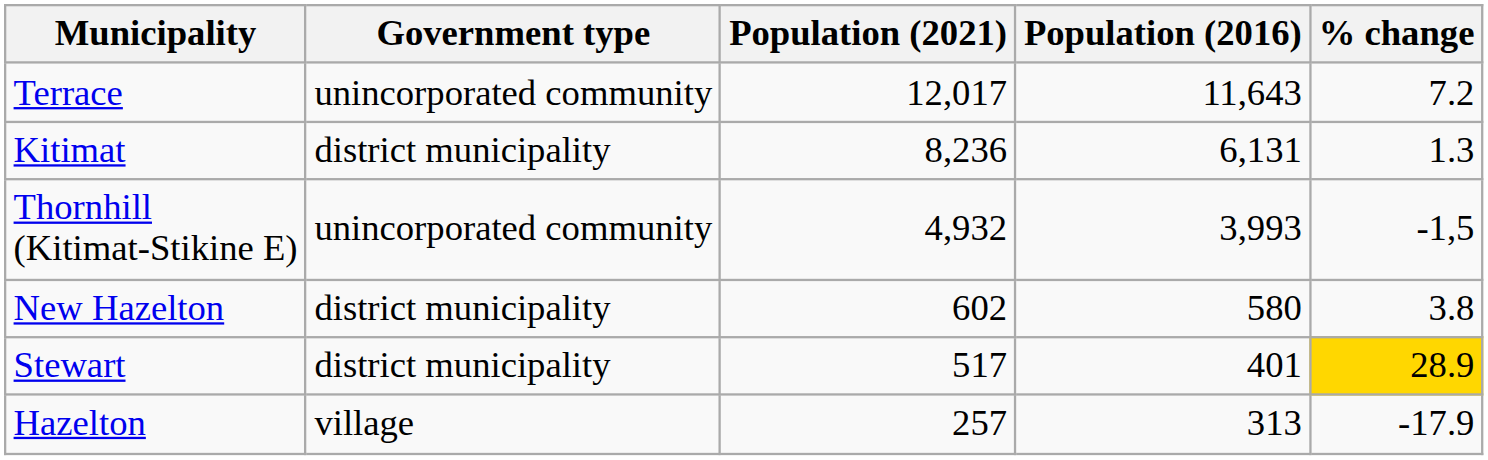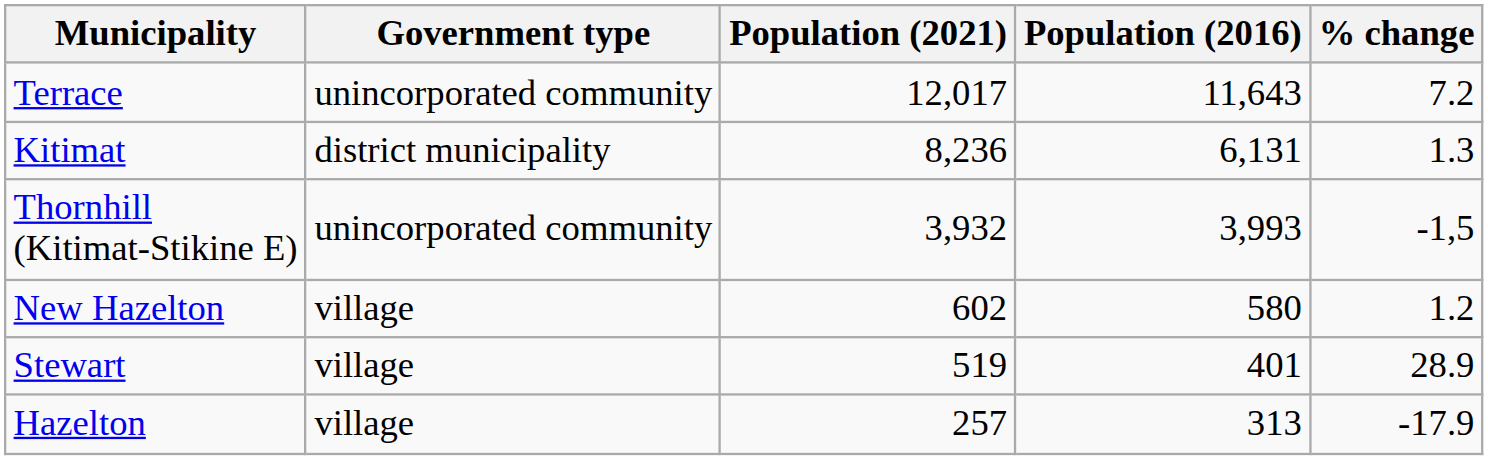 <table class="wikitable">
 <tr>
 <th>Municipality</th>
 <th>Government type</th>
 <th>Population (2021)</th>
 <th>Population (2016)</th>
 <th>% change</th>
 </tr>
 <tr>
 <td><a href='#'>Terrace</a></td>
 <td>unincorporated community</td>
 <td align=right>12,017</td>
 <td align=right>11,643</td>
 <td align=right>7.2</td>
 </tr>
 <tr>
 <td><a href='#'>Kitimat</a></td>
 <td>district municipality</td>
 <td align=right>8,236</td>
 <td align=right>6,131</td>
 <td align=right>1.3</td>
 </tr>
 <tr>
 <td><a href='#'>Thornhill</a><br>(Kitimat-Stikine E)</td>
 <td>unincorporated community</td>
-<td align=right>4,932</td>
+<td align=right>3,932</td>
 <td align=right>3,993</td>
 <td align=right>-1,5</td>
 </tr>
 <tr>
 <td><a href='#'>New Hazelton</a></td>
-<td>district municipality</td>
+<td>village</td>
 <td align=right>602</td>
 <td align=right>580</td>
-<td align=right>3.8</td>
+<td align=right>1.2</td>
 </tr>
 <tr>
 <td><a href='#'>Stewart</a></td>
-<td>district municipality</td>
-<td align=right>517</td>
+<td>village</td>
+<td align=right>519</td>
 <td align=right>401</td>
-<td align=right style="background: gold;">28.9</td>
+<td align=right>28.9</td>
 </tr>
 <tr>
 <td><a href='#'>Hazelton</a></td>
 <td>village</td>
 <td align=right>257</td>
 <td align=right>313</td>
 <td align=right>-17.9</td>
 </tr>
 </table>
